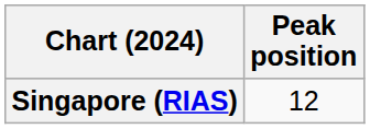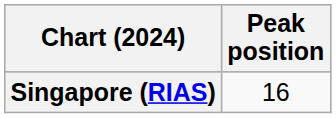 <table class="wikitable plainrowheaders" style="text-align:center;">
 <tr>
 <th scope="col">Chart (2024)</th>
 <th scope="col">Peak<br>position</th>
 </tr>
 <tr>
 <th scope="row">Singapore (<a href='#'>RIAS</a>)</th>
-<td>12</td>
+<td>16</td>
 </tr>
 </table>
